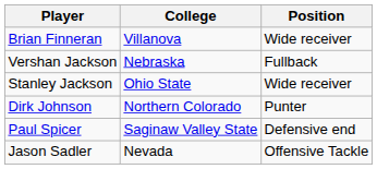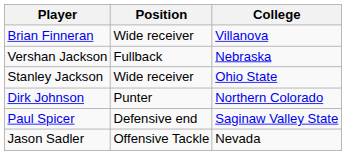 <table class="wikitable">
 <tr>
 <th>Player</th>
+<th>Position</th>
 <th>College</th>
-<th>Position</th>
 </tr>
 <tr>
 <td><a href='#'>Brian Finneran</a></td>
+<td>Wide receiver</td>
 <td><a href='#'>Villanova</a></td>
-<td>Wide receiver</td>
 </tr>
 <tr>
 <td>Vershan Jackson</td>
+<td>Fullback</td>
 <td><a href='#'>Nebraska</a></td>
-<td>Fullback</td>
 </tr>
 <tr>
 <td>Stanley Jackson</td>
+<td>Wide receiver</td>
 <td><a href='#'>Ohio State</a></td>
-<td>Wide receiver</td>
 </tr>
 <tr>
 <td><a href='#'>Dirk Johnson</a></td>
+<td>Punter</td>
 <td><a href='#'>Northern Colorado</a></td>
-<td>Punter</td>
 </tr>
 <tr>
 <td><a href='#'>Paul Spicer</a></td>
+<td>Defensive end</td>
 <td><a href='#'>Saginaw Valley State</a></td>
-<td>Defensive end</td>
 </tr>
 <tr>
 <td>Jason Sadler</td>
+<td>Offensive Tackle</td>
 <td>Nevada</td>
-<td>Offensive Tackle</td>
 </tr>
 </table>
